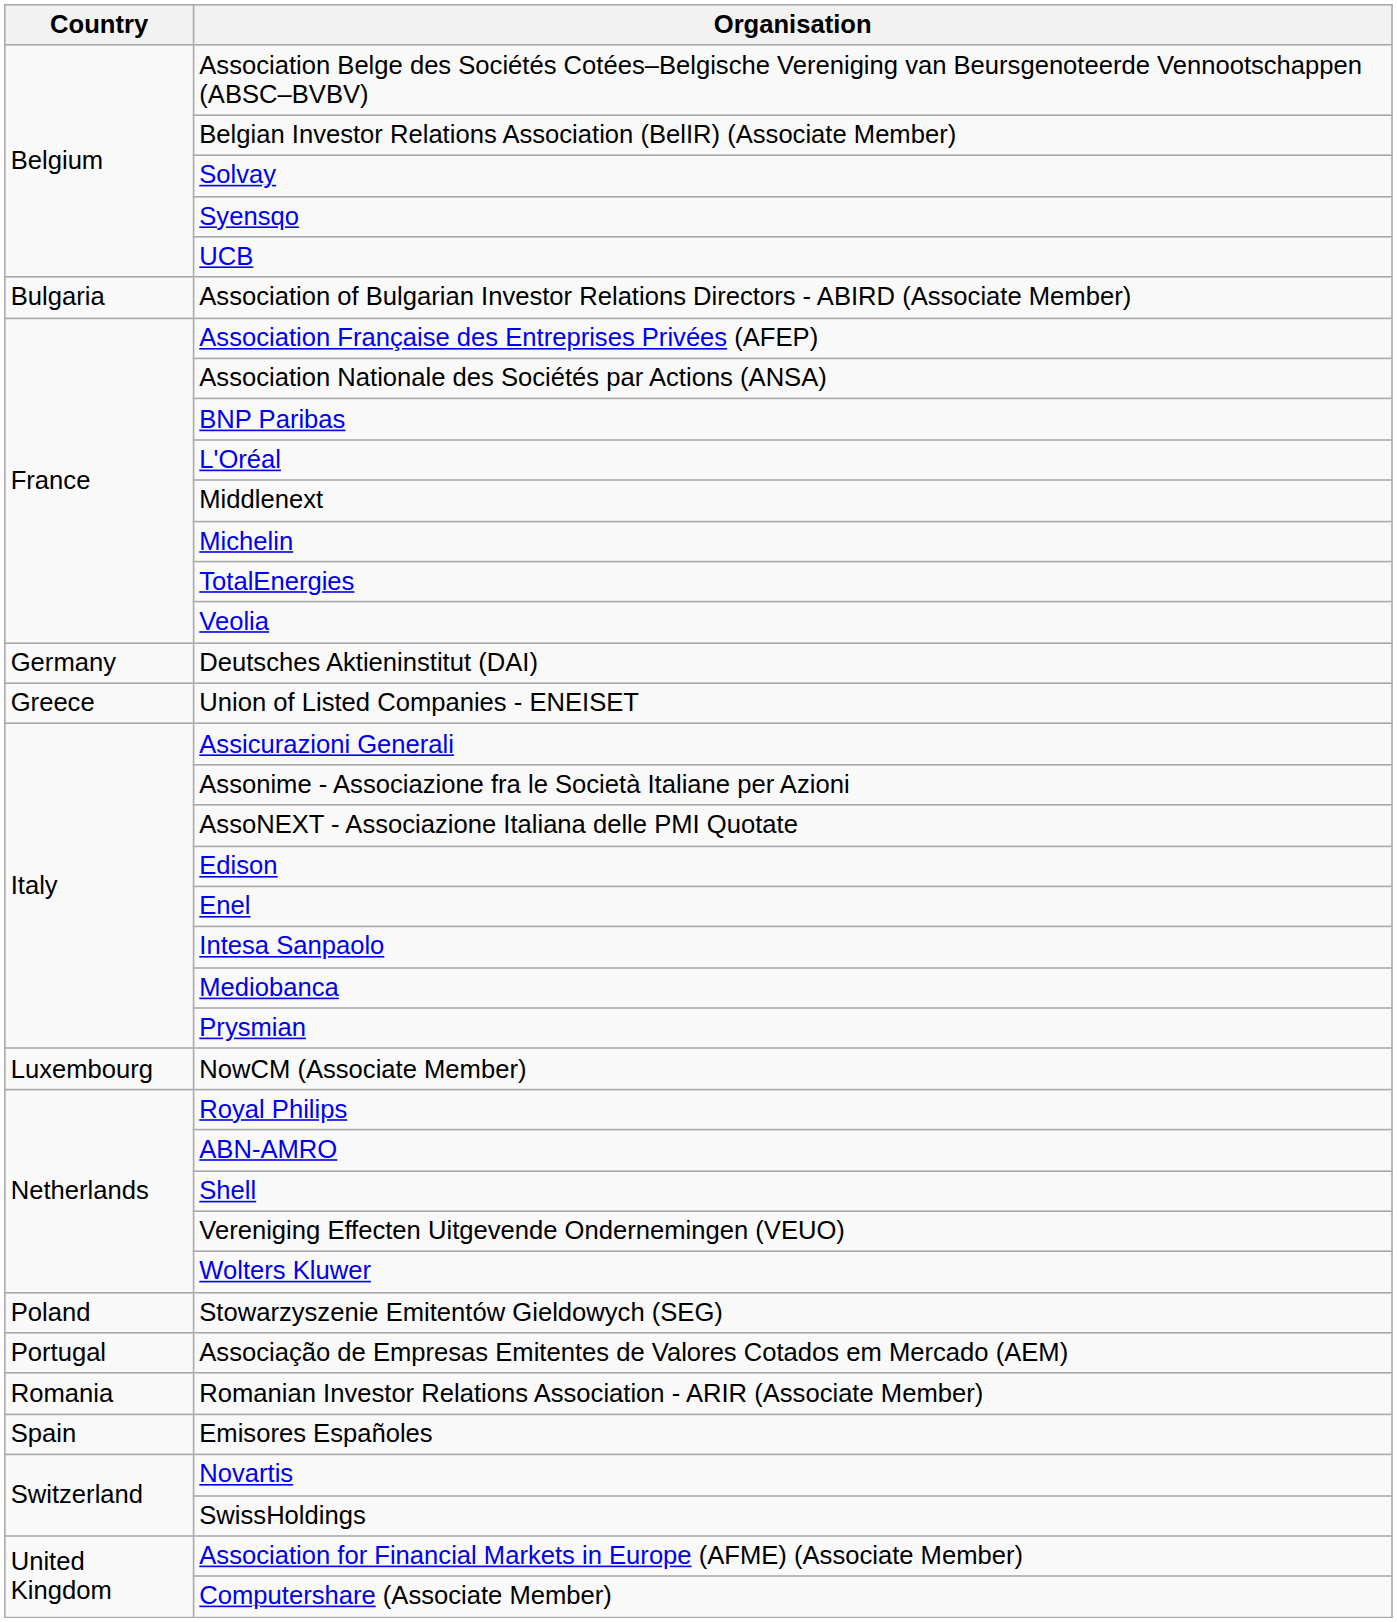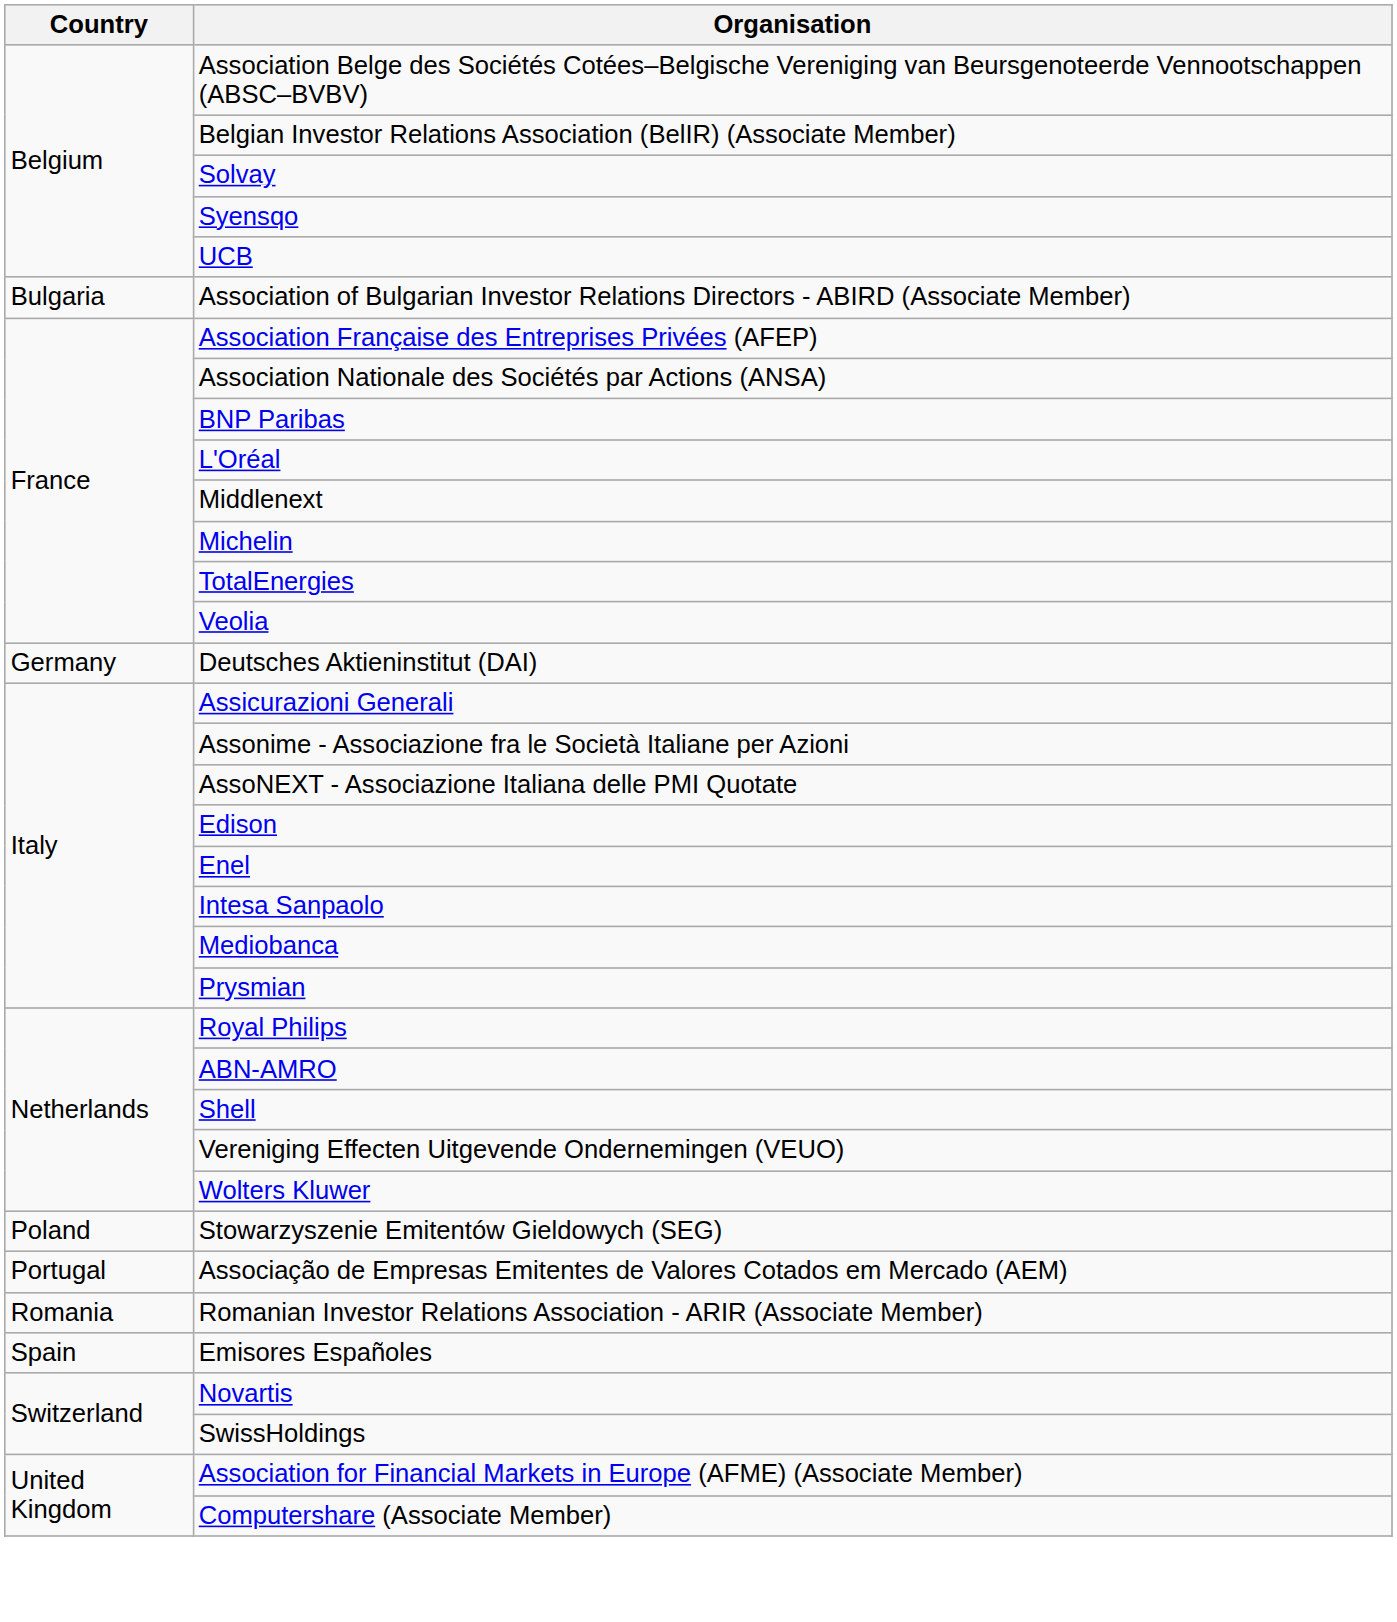 <table class="wikitable">
 <tr>
 <th>Country</th>
 <th>Organisation</th>
 </tr>
 <tr>
 <td rowspan="5">Belgium</td>
 <td>Association Belge des Sociétés Cotées–Belgische Vereniging van Beursgenoteerde Vennootschappen (ABSC–BVBV)</td>
 </tr>
 <tr>
 <td>Belgian Investor Relations Association (BelIR) (Associate Member)</td>
 </tr>
 <tr>
 <td><a href='#'>Solvay</a></td>
 </tr>
 <tr>
 <td><a href='#'>Syensqo</a></td>
 </tr>
 <tr>
 <td><a href='#'>UCB</a></td>
 </tr>
 <tr>
 <td>Bulgaria</td>
 <td>Association of Bulgarian Investor Relations Directors - ABIRD (Associate Member)</td>
 </tr>
 <tr>
 <td rowspan="8">France</td>
 <td><a href='#'>Association Française des Entreprises Privées</a> (AFEP)</td>
 </tr>
 <tr>
 <td>Association Nationale des Sociétés par Actions (ANSA)</td>
 </tr>
 <tr>
 <td><a href='#'>BNP Paribas</a></td>
 </tr>
 <tr>
 <td><a href='#'>L'Oréal</a></td>
 </tr>
 <tr>
 <td>Middlenext</td>
 </tr>
 <tr>
 <td><a href='#'>Michelin</a></td>
 </tr>
 <tr>
 <td><a href='#'>TotalEnergies</a></td>
 </tr>
 <tr>
 <td><a href='#'>Veolia</a></td>
 </tr>
 <tr>
 <td>Germany</td>
 <td>Deutsches Aktieninstitut (DAI)</td>
 </tr>
 <tr>
-<td>Greece</td>
-<td>Union of Listed Companies - ENEISET</td>
-</tr>
-<tr>
 <td rowspan="8">Italy</td>
 <td><a href='#'>Assicurazioni Generali</a></td>
 </tr>
 <tr>
 <td>Assonime - Associazione fra le Società Italiane per Azioni</td>
 </tr>
 <tr>
 <td>AssoNEXT - Associazione Italiana delle PMI Quotate</td>
 </tr>
 <tr>
 <td><a href='#'>Edison</a></td>
 </tr>
 <tr>
 <td><a href='#'>Enel</a></td>
 </tr>
 <tr>
 <td><a href='#'>Intesa Sanpaolo</a></td>
 </tr>
 <tr>
 <td><a href='#'>Mediobanca</a></td>
 </tr>
 <tr>
 <td><a href='#'>Prysmian</a></td>
-</tr>
-<tr>
-<td>Luxembourg</td>
-<td>NowCM (Associate Member)</td>
 </tr>
 <tr>
 <td rowspan="5">Netherlands</td>
 <td><a href='#'>Royal Philips</a></td>
 </tr>
 <tr>
 <td><a href='#'>ABN-AMRO</a></td>
 </tr>
 <tr>
 <td><a href='#'>Shell</a></td>
 </tr>
 <tr>
 <td>Vereniging Effecten Uitgevende Ondernemingen (VEUO)</td>
 </tr>
 <tr>
 <td><a href='#'>Wolters Kluwer</a></td>
 </tr>
 <tr>
 <td>Poland</td>
 <td>Stowarzyszenie Emitentów Gieldowych (SEG)</td>
 </tr>
 <tr>
 <td>Portugal</td>
 <td>Associação de Empresas Emitentes de Valores Cotados em Mercado (AEM)</td>
 </tr>
 <tr>
 <td>Romania</td>
 <td>Romanian Investor Relations Association - ARIR (Associate Member)</td>
 </tr>
 <tr>
 <td>Spain</td>
 <td>Emisores Españoles</td>
 </tr>
 <tr>
 <td rowspan="2">Switzerland</td>
 <td><a href='#'>Novartis</a></td>
 </tr>
 <tr>
 <td>SwissHoldings</td>
 </tr>
 <tr>
 <td rowspan="2">United Kingdom</td>
 <td><a href='#'>Association for Financial Markets in Europe</a> (AFME) (Associate Member)</td>
 </tr>
 <tr>
 <td><a href='#'>Computershare</a> (Associate Member)</td>
 </tr>
 </table>
